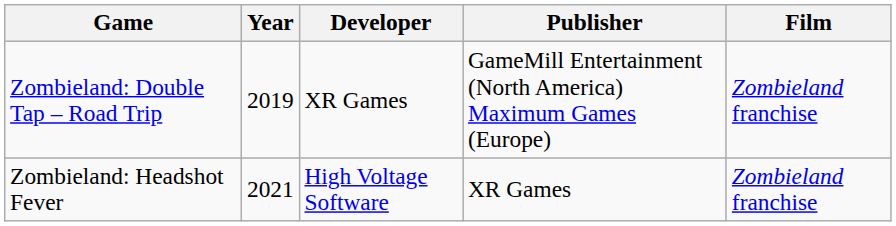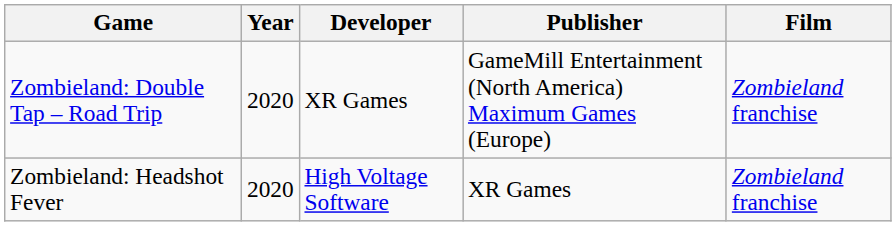 <table class="wikitable sortable">
 <tr>
 <th>Game</th>
 <th>Year</th>
 <th>Developer</th>
 <th>Publisher</th>
 <th>Film</th>
 </tr>
 <tr>
 <td><a href='#'>Zombieland: Double Tap – Road Trip</a></td>
-<td>2019</td>
+<td>2020</td>
 <td>XR Games</td>
 <td>GameMill Entertainment (North America)<br><a href='#'>Maximum Games</a> (Europe)</td>
 <td><a href='#'><em>Zombieland</em> franchise</a></td>
 </tr>
 <tr>
 <td>Zombieland: Headshot Fever</td>
-<td>2021</td>
+<td>2020</td>
 <td><a href='#'>High Voltage Software</a></td>
 <td>XR Games</td>
 <td><a href='#'><em>Zombieland</em> franchise</a></td>
 </tr>
 </table>
